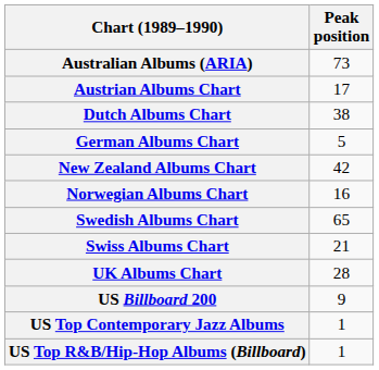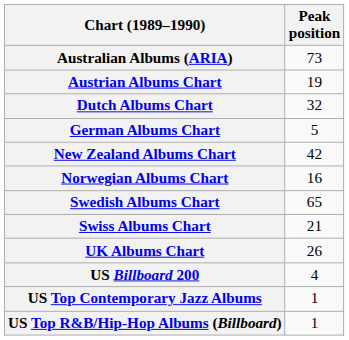 <table class="wikitable sortable plainrowheaders">
 <tr>
 <th>Chart (1989–1990)</th>
 <th>Peak<br>position</th>
 </tr>
 <tr>
 <th scope="row">Australian Albums (<a href='#'>ARIA</a>)</th>
 <td align="center">73</td>
 </tr>
 <tr>
 <th scope="row"><a href='#'>Austrian Albums Chart</a></th>
-<td style="text-align:center;">17</td>
+<td style="text-align:center;">19</td>
 </tr>
 <tr>
 <th scope="row"><a href='#'>Dutch Albums Chart</a></th>
-<td style="text-align:center;">38</td>
+<td style="text-align:center;">32</td>
 </tr>
 <tr>
 <th scope="row"><a href='#'>German Albums Chart</a></th>
 <td style="text-align:center;">5</td>
 </tr>
 <tr>
 <th scope="row"><a href='#'>New Zealand Albums Chart</a></th>
 <td style="text-align:center;">42</td>
 </tr>
 <tr>
 <th scope="row"><a href='#'>Norwegian Albums Chart</a></th>
 <td style="text-align:center;">16</td>
 </tr>
 <tr>
 <th scope="row"><a href='#'>Swedish Albums Chart</a></th>
 <td style="text-align:center;">65</td>
 </tr>
 <tr>
 <th scope="row"><a href='#'>Swiss Albums Chart</a></th>
 <td style="text-align:center;">21</td>
 </tr>
 <tr>
 <th scope="row"><a href='#'>UK Albums Chart</a></th>
-<td style="text-align:center;">28</td>
+<td style="text-align:center;">26</td>
 </tr>
 <tr>
 <th scope="row">US <a href='#'><em>Billboard</em> 200</a></th>
-<td style="text-align:center;">9</td>
+<td style="text-align:center;">4</td>
 </tr>
 <tr>
 <th scope="row">US <a href='#'>Top Contemporary Jazz Albums</a></th>
 <td style="text-align:center;">1</td>
 </tr>
 <tr>
 <th scope="row">US <a href='#'>Top R&B/Hip-Hop Albums</a> (<em>Billboard</em>)</th>
 <td style="text-align:center;">1</td>
 </tr>
 </table>
